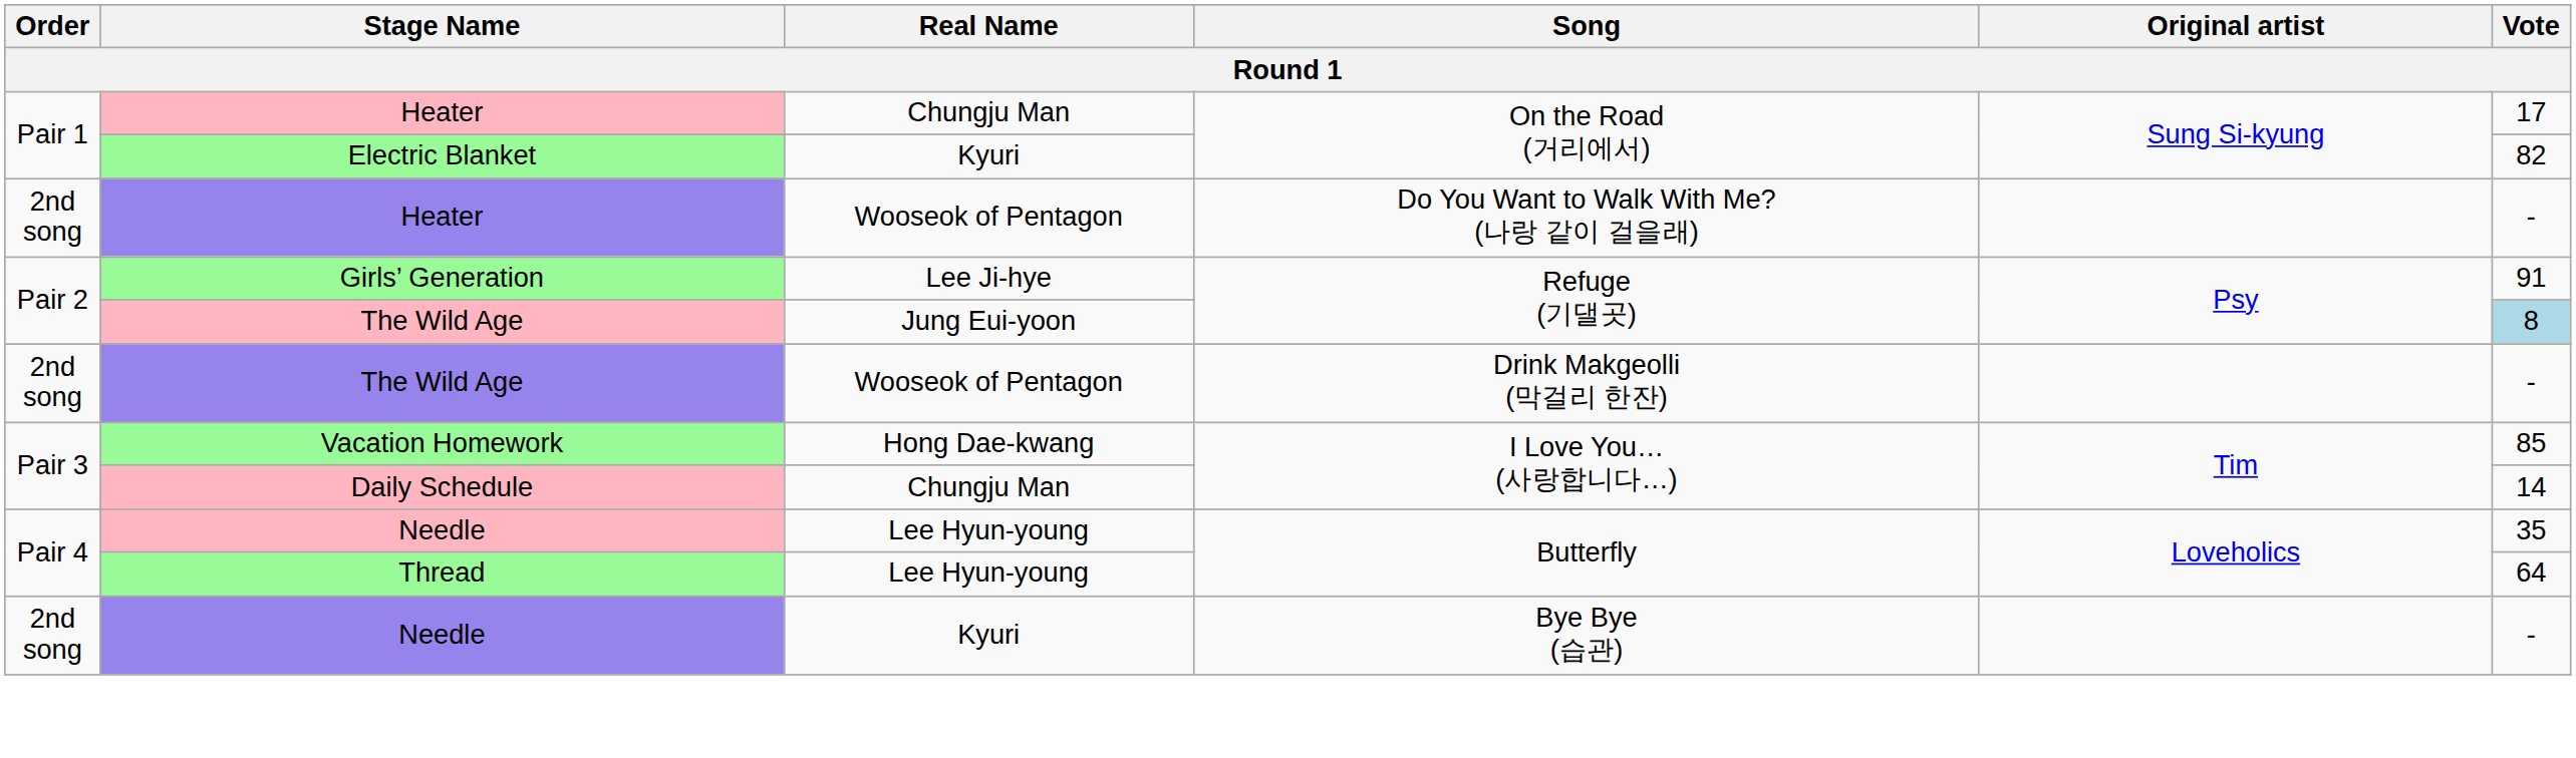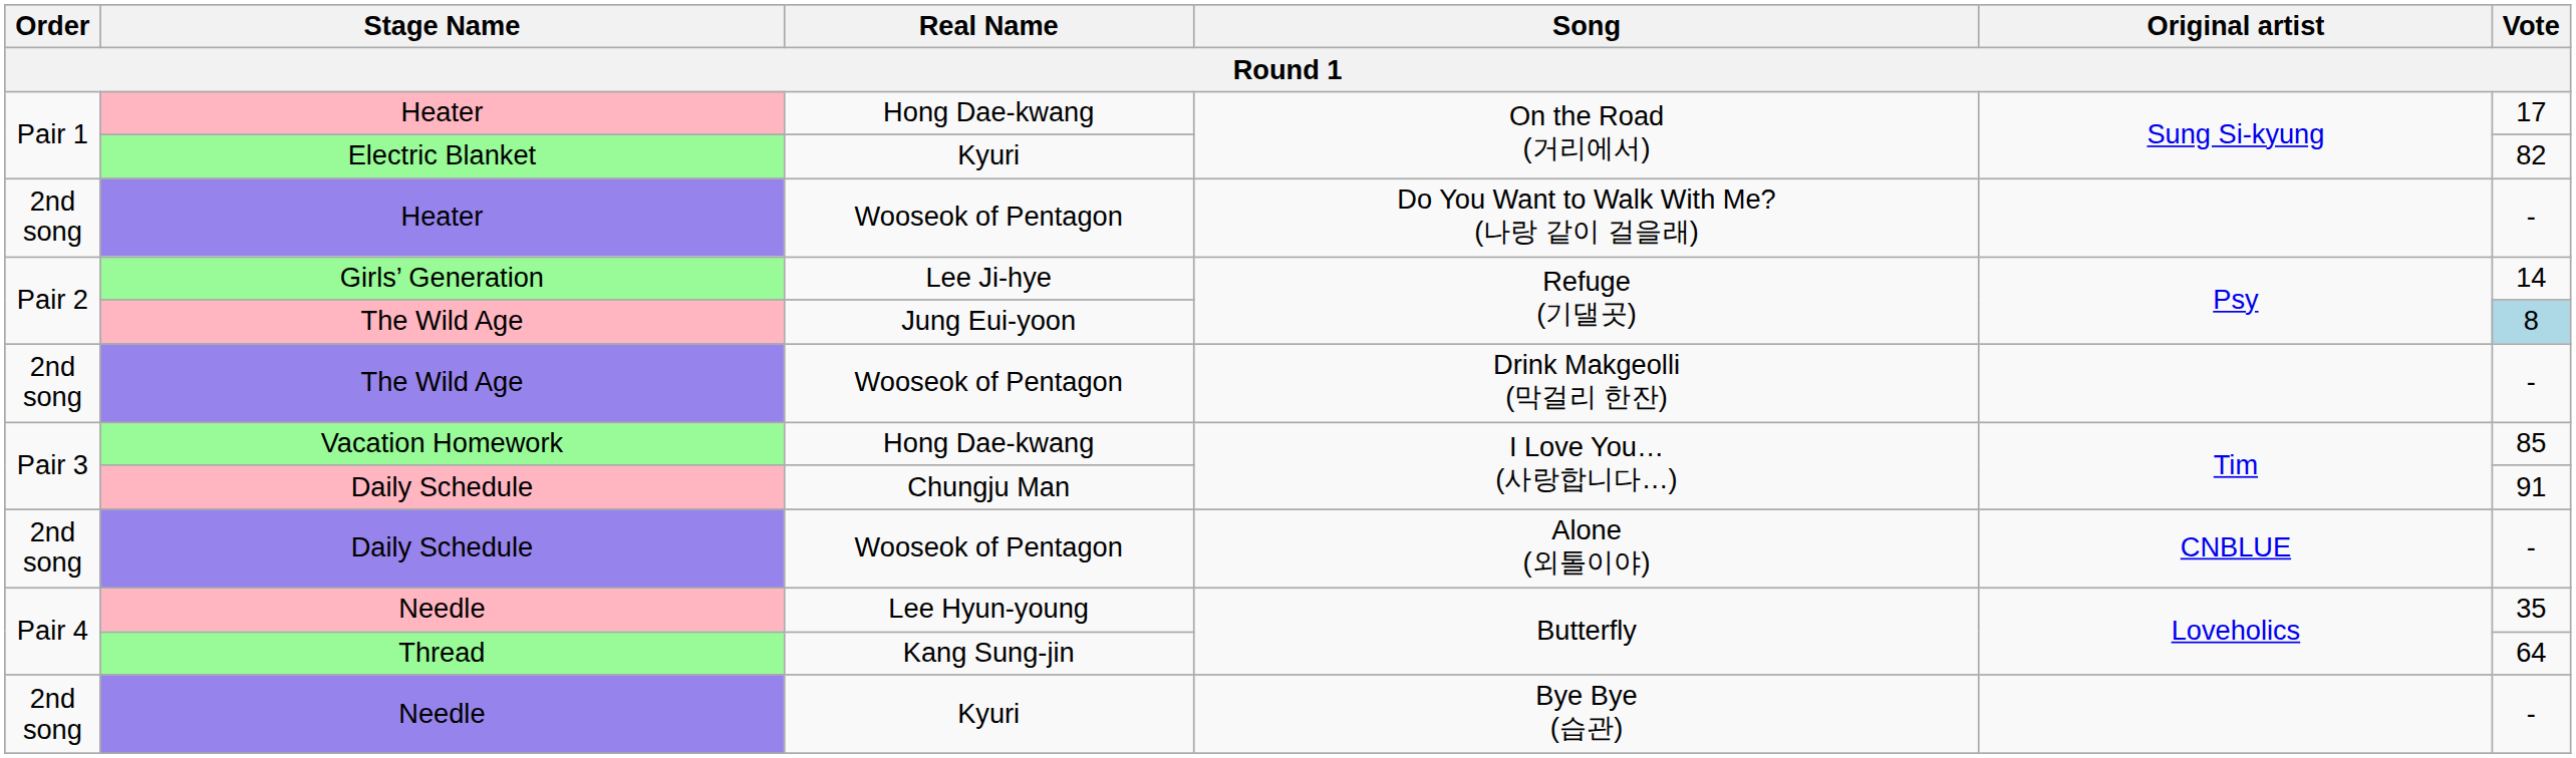 <table class="wikitable" style="text-align:center; width:95%;">
 <tr>
 <th style="width:1%;">Order</th>
 <th style="width:20%;">Stage Name</th>
 <th style="width:12%;">Real Name</th>
 <th style="width:23%;">Song</th>
 <th style="width:15%;">Original artist</th>
 <th style="width:1%;">Vote</th>
 </tr>
 <tr>
 <th colspan=6>Round 1</th>
 </tr>
 <tr>
 <td rowspan=2>Pair 1</td>
 <td bgcolor="lightpink">Heater</td>
-<td>Chungju Man</td>
+<td>Hong Dae-kwang</td>
 <td rowspan=2>On the Road<br>(거리에서)</td>
 <td rowspan=2><a href='#'>Sung Si-kyung</a></td>
 <td>17</td>
 </tr>
 <tr>
 <td bgcolor="palegreen">Electric Blanket</td>
 <td>Kyuri</td>
 <td>82</td>
 </tr>
 <tr>
 <td>2nd song</td>
 <td bgcolor="#9683EC">Heater</td>
 <td>Wooseok of Pentagon</td>
 <td>Do You Want to Walk With Me?<br>(나랑 같이 걸을래)</td>
 <td></td>
 <td>-</td>
 </tr>
 <tr>
 <td rowspan=2>Pair 2</td>
 <td bgcolor="palegreen">Girls’ Generation</td>
 <td>Lee Ji-hye</td>
 <td rowspan=2>Refuge<br>(기댈곳)</td>
 <td rowspan=2><a href='#'>Psy</a></td>
-<td>91</td>
+<td>14</td>
 </tr>
 <tr>
 <td bgcolor="lightpink">The Wild Age</td>
 <td>Jung Eui-yoon</td>
 <td style="background: lightblue;">8</td>
 </tr>
 <tr>
 <td>2nd song</td>
 <td bgcolor="#9683EC">The Wild Age</td>
 <td>Wooseok of Pentagon</td>
 <td>Drink Makgeolli<br>(막걸리 한잔)</td>
 <td></td>
 <td>-</td>
 </tr>
 <tr>
 <td rowspan=2>Pair 3</td>
 <td bgcolor="palegreen">Vacation Homework</td>
 <td>Hong Dae-kwang</td>
 <td rowspan=2>I Love You…<br>(사랑합니다…)</td>
 <td rowspan=2><a href='#'>Tim</a></td>
 <td>85</td>
 </tr>
 <tr>
 <td bgcolor="lightpink">Daily Schedule</td>
 <td>Chungju Man</td>
-<td>14</td>
+<td>91</td>
+</tr>
+<tr>
+<td>2nd song</td>
+<td bgcolor="#9683EC">Daily Schedule</td>
+<td>Wooseok of Pentagon</td>
+<td>Alone<br>(외톨이야)</td>
+<td><a href='#'>CNBLUE</a></td>
+<td>-</td>
 </tr>
 <tr>
 <td rowspan=2>Pair 4</td>
 <td bgcolor="lightpink">Needle</td>
 <td>Lee Hyun-young</td>
 <td rowspan=2>Butterfly</td>
 <td rowspan=2><a href='#'>Loveholics</a></td>
 <td>35</td>
 </tr>
 <tr>
 <td bgcolor="palegreen">Thread</td>
-<td>Lee Hyun-young</td>
+<td>Kang Sung-jin</td>
 <td>64</td>
 </tr>
 <tr>
 <td>2nd song</td>
 <td bgcolor="#9683EC">Needle</td>
 <td>Kyuri</td>
 <td>Bye Bye<br>(습관)</td>
 <td></td>
 <td>-</td>
 </tr>
 </table>
